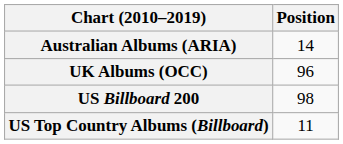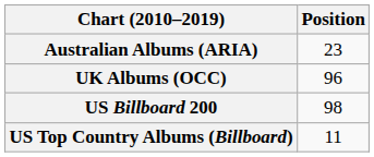 <table class="wikitable sortable plainrowheaders" style="text-align:center">
 <tr>
 <th scope="col">Chart (2010–2019)</th>
 <th scope="col">Position</th>
 </tr>
 <tr>
 <th scope="row">Australian Albums (ARIA)</th>
-<td>14</td>
+<td>23</td>
 </tr>
 <tr>
 <th scope="row">UK Albums (OCC)</th>
 <td>96</td>
 </tr>
 <tr>
 <th scope="row">US <em>Billboard</em> 200</th>
 <td>98</td>
 </tr>
 <tr>
 <th scope="row">US Top Country Albums (<em>Billboard</em>)</th>
 <td align="center">11</td>
 </tr>
 </table>
